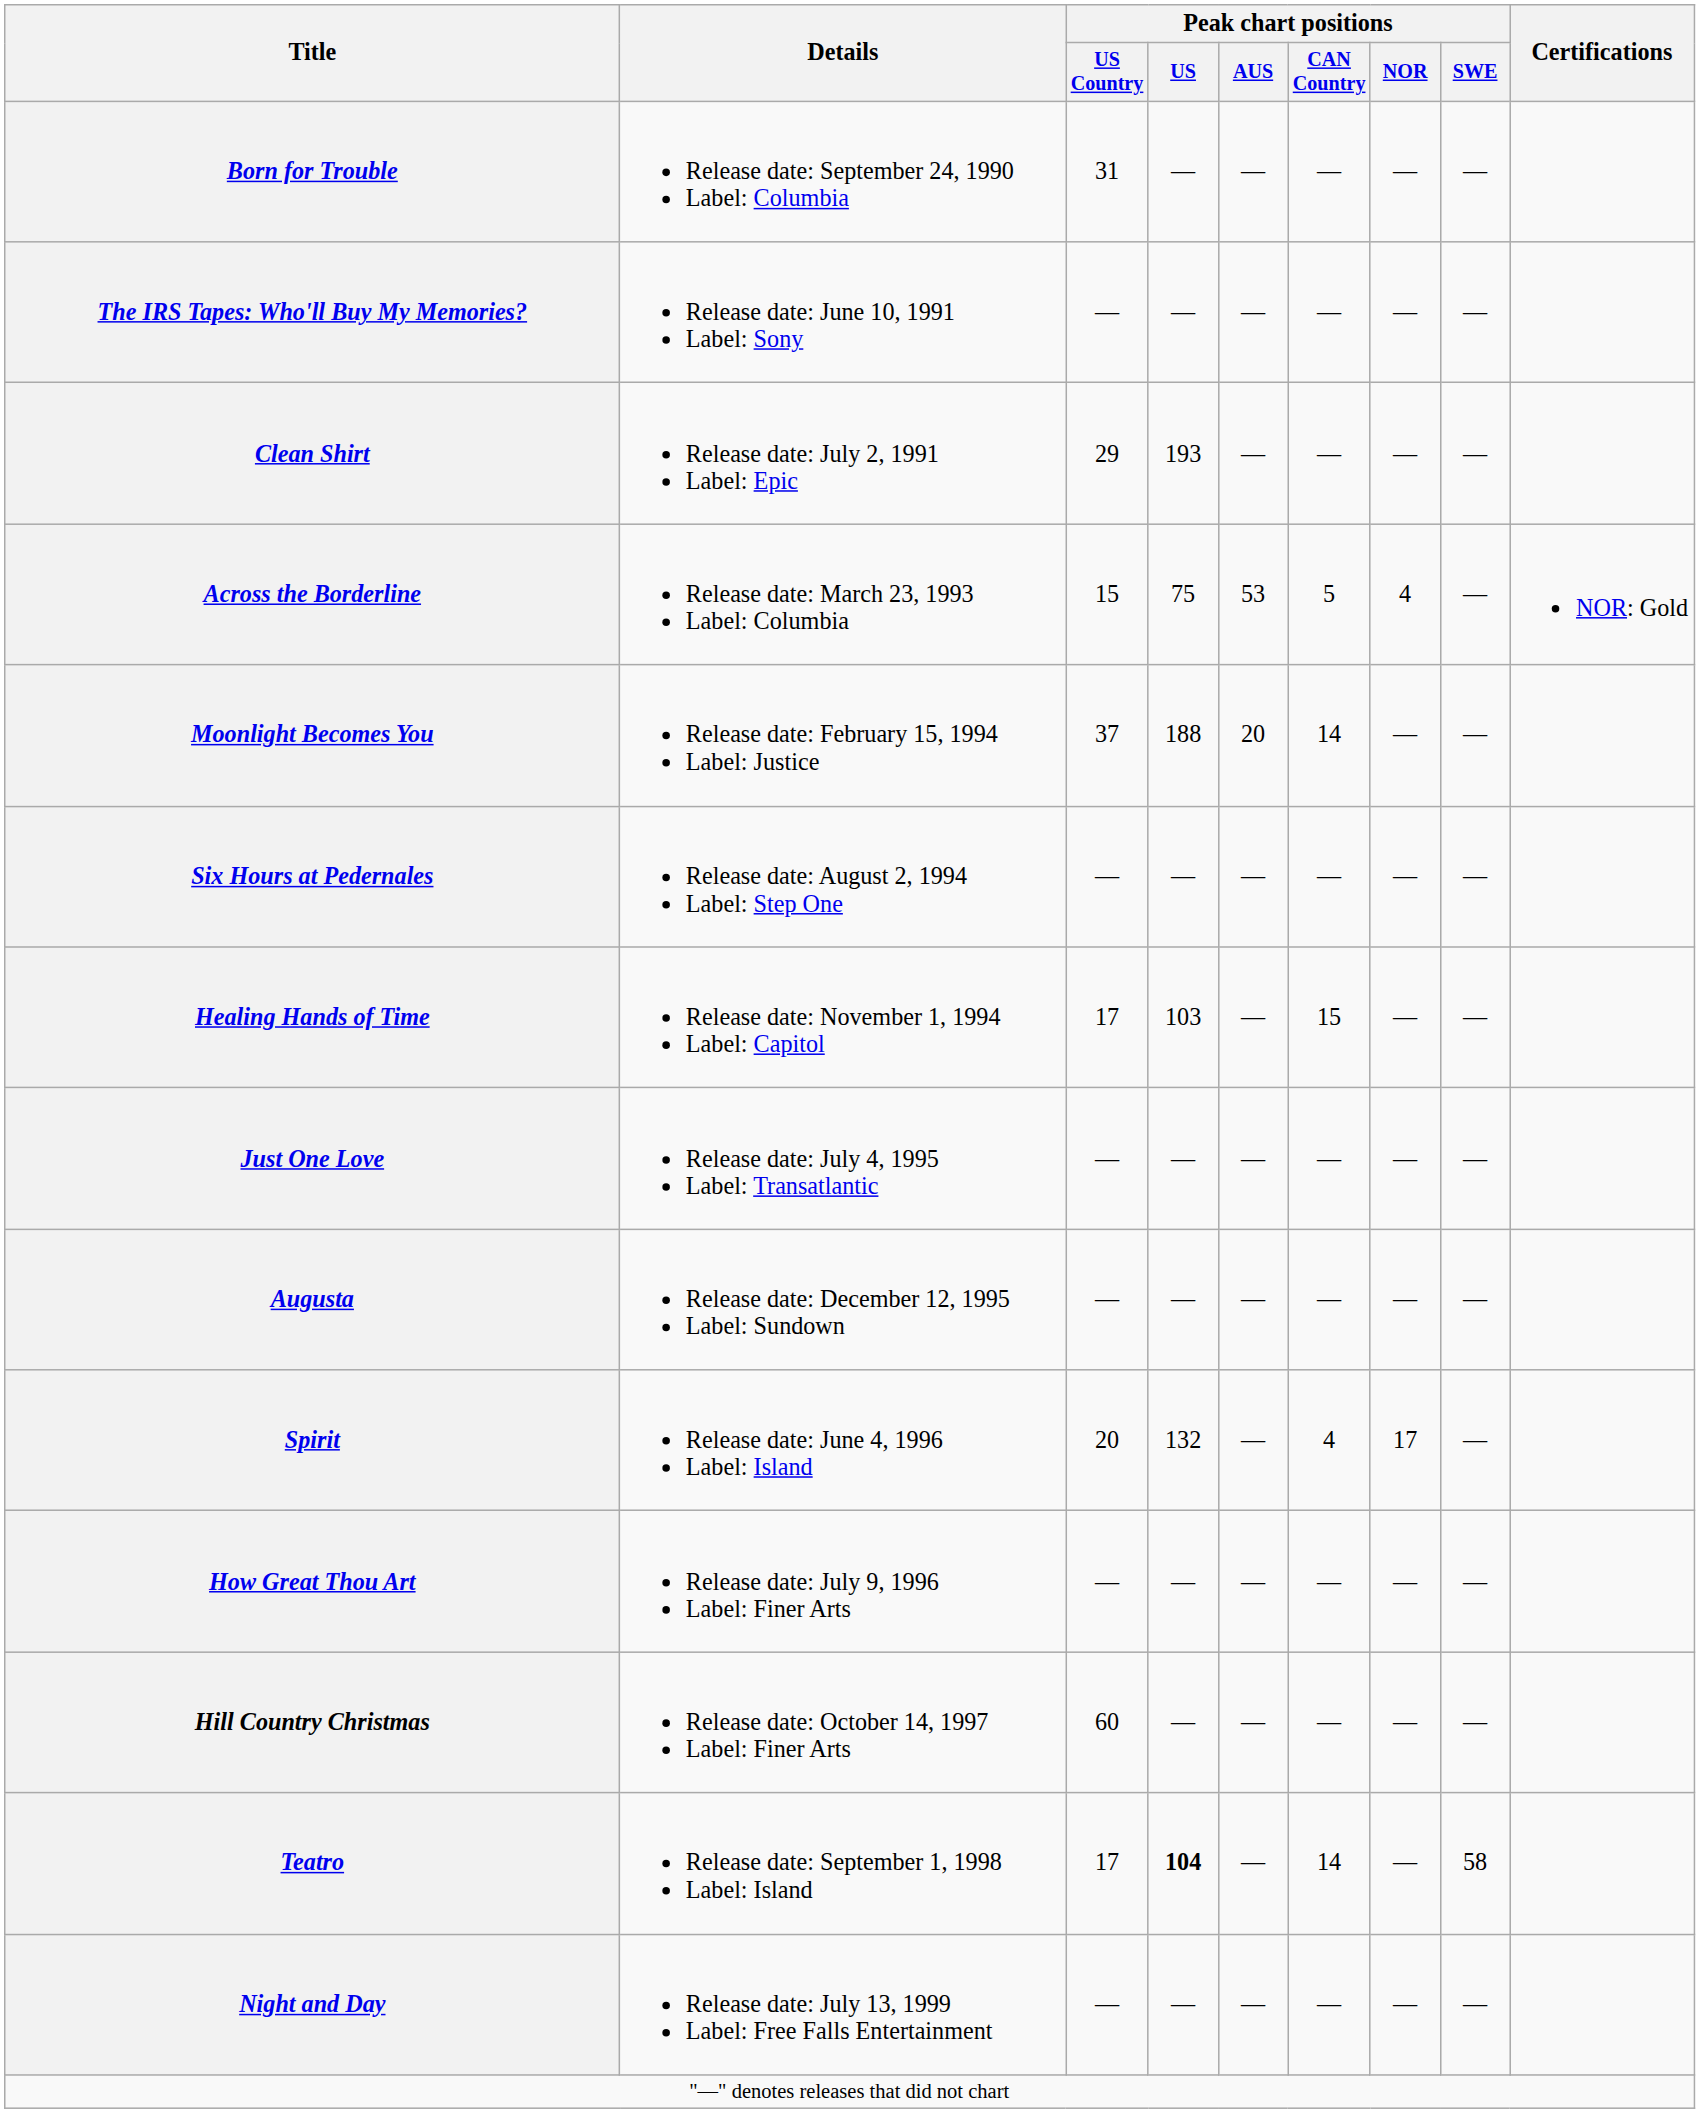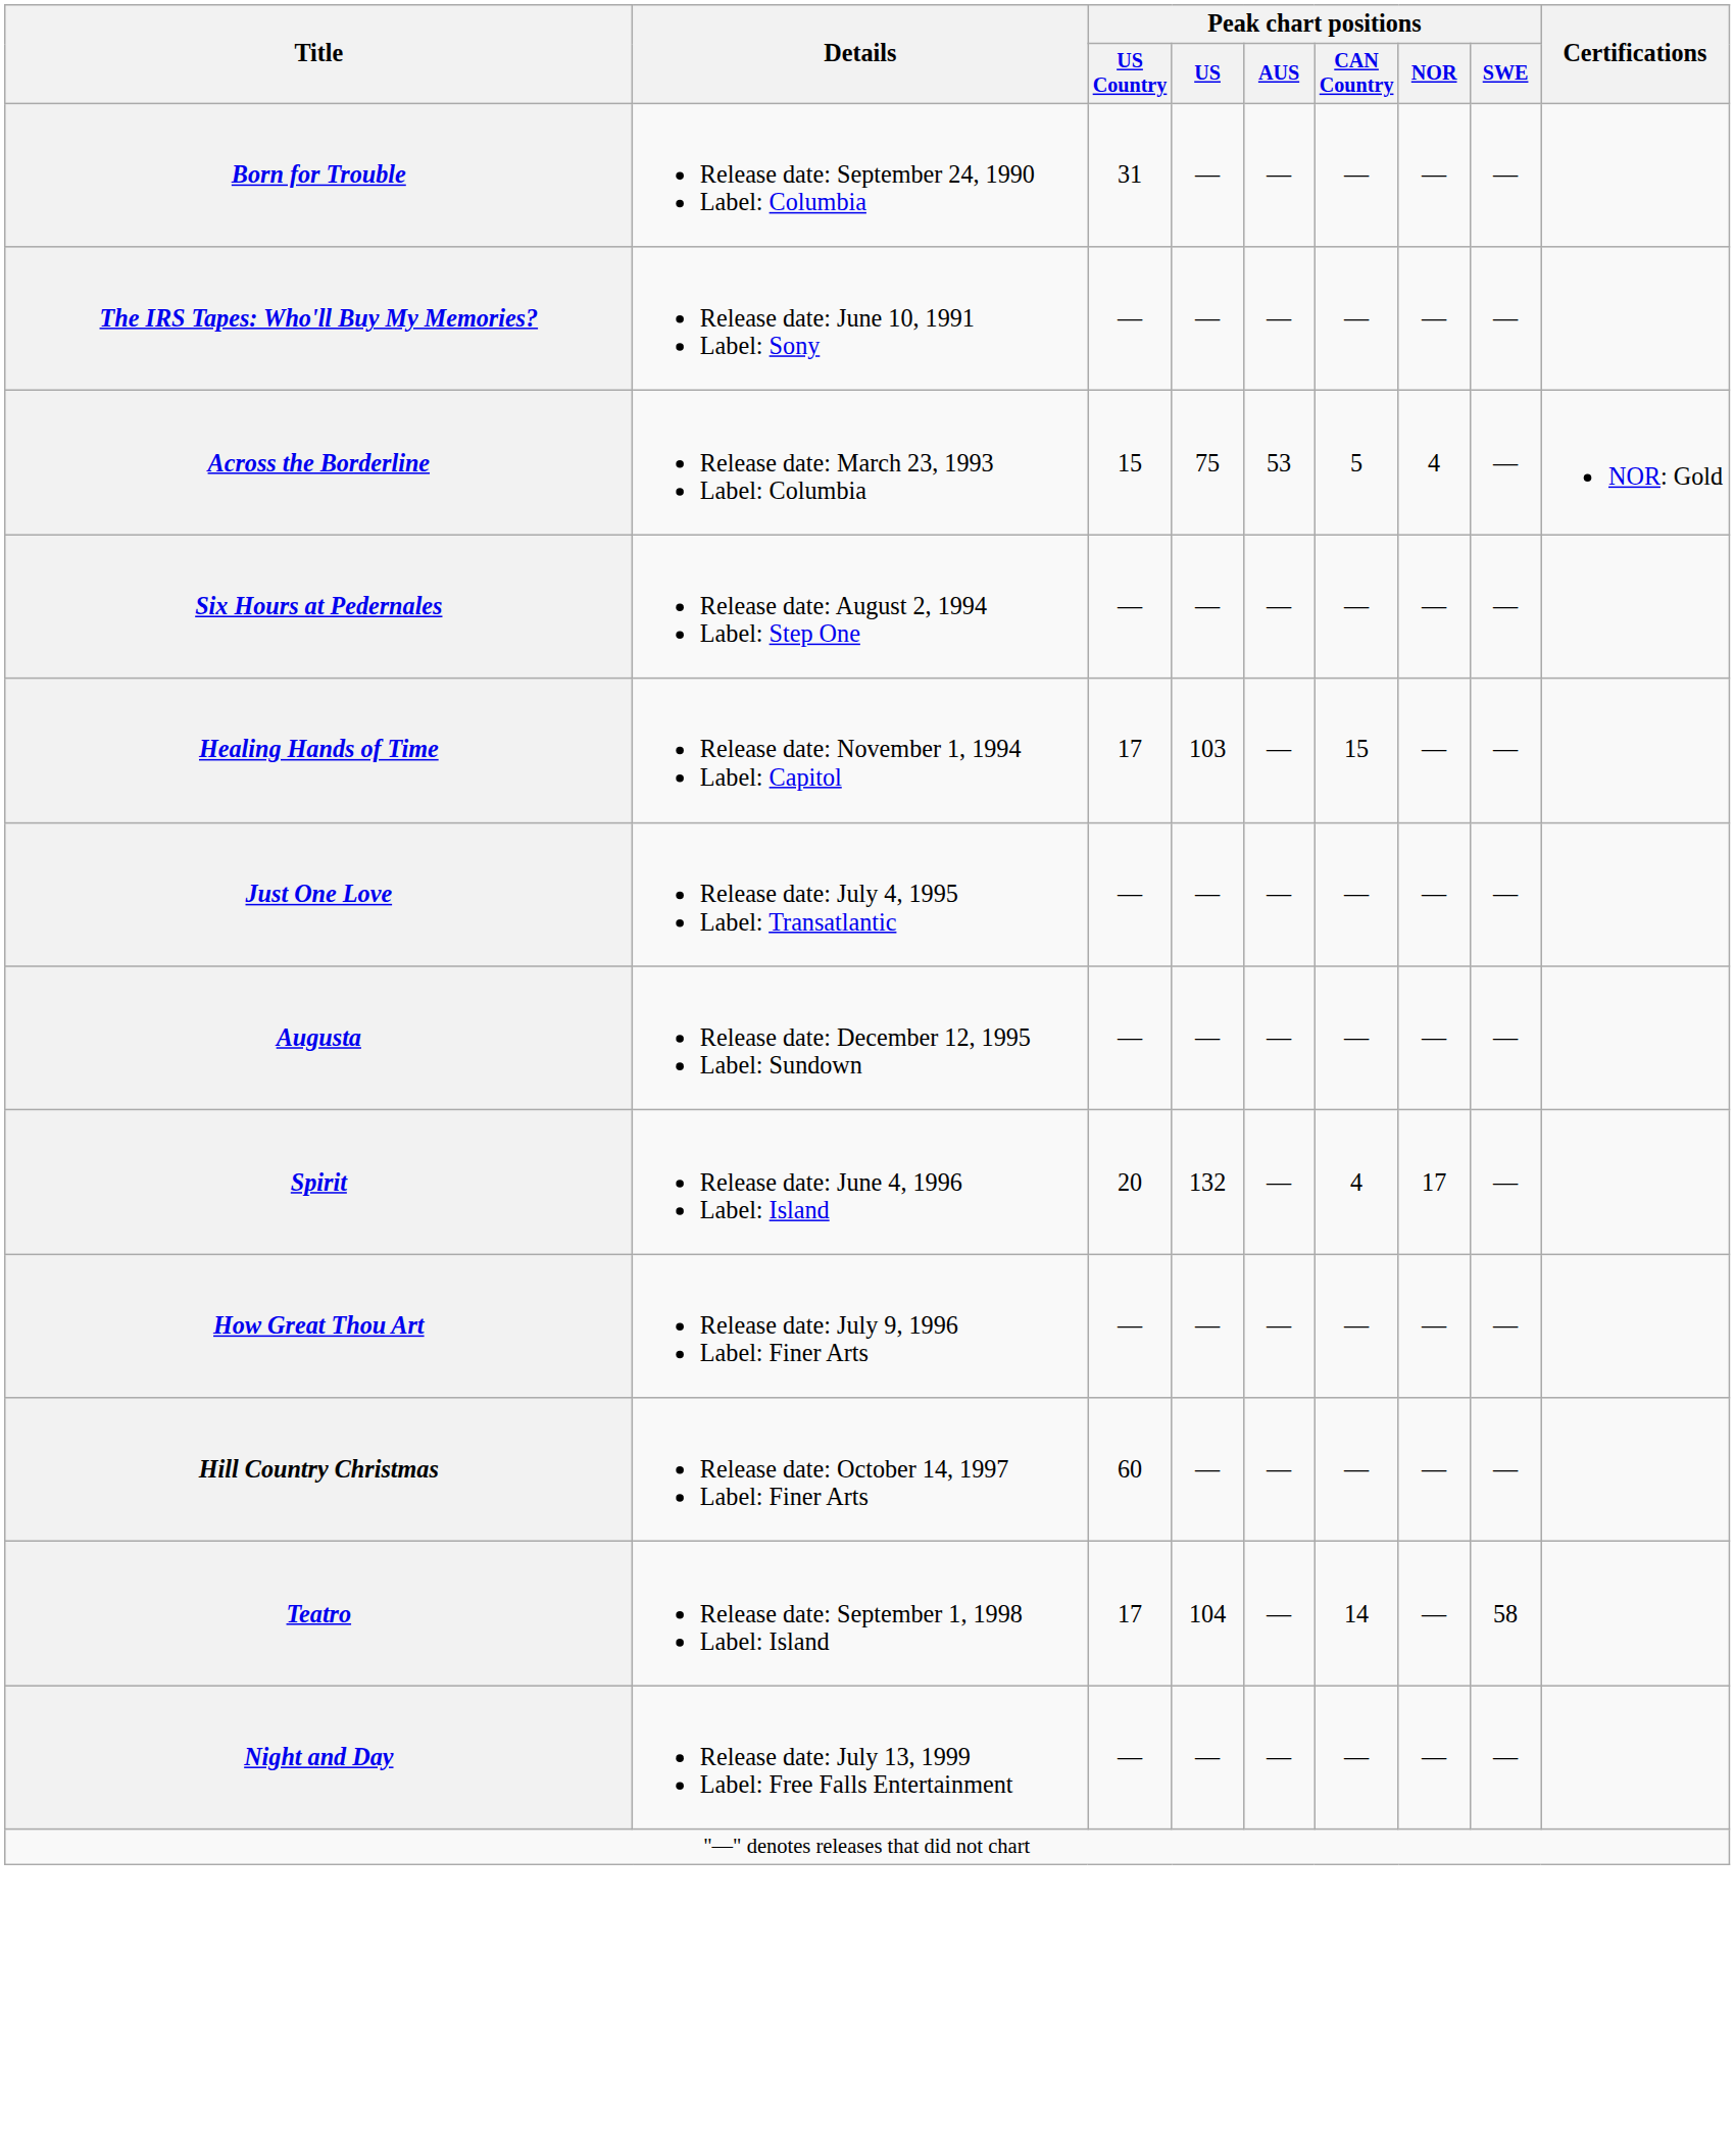 <table class="wikitable plainrowheaders" style="text-align:center;">
 <tr>
 <th rowspan="2" style="width:25em;">Title</th>
 <th rowspan="2" style="width:18em;">Details</th>
 <th colspan="6">Peak chart positions</th>
 <th rowspan="2">Certifications</th>
 </tr>
 <tr style="font-size:smaller;">
 <th width="40"><a href='#'>US Country</a></th>
 <th width="40"><a href='#'>US</a></th>
 <th width="40"><a href='#'>AUS</a><br></th>
 <th width="40"><a href='#'>CAN Country</a></th>
 <th width="40"><a href='#'>NOR</a></th>
 <th width="40"><a href='#'>SWE</a></th>
 </tr>
 <tr>
 <th scope="row"><em><a href='#'>Born for Trouble</a></em></th>
 <td align="left"><br><ul><li>Release date: September 24, 1990</li><li>Label: <a href='#'>Columbia</a></li></ul></td>
 <td>31</td>
 <td>—</td>
 <td>—</td>
 <td>—</td>
 <td>—</td>
 <td>—</td>
 <td></td>
 </tr>
 <tr>
 <th scope="row"><em><a href='#'>The IRS Tapes: Who'll Buy My Memories?</a></em></th>
 <td align="left"><br><ul><li>Release date: June 10, 1991</li><li>Label: <a href='#'>Sony</a></li></ul></td>
 <td>—</td>
 <td>—</td>
 <td>—</td>
 <td>—</td>
 <td>—</td>
 <td>—</td>
 <td></td>
 </tr>
 <tr>
-<th scope="row"><em><a href='#'>Clean Shirt</a></em><br></th>
-<td align="left"><br><ul><li>Release date: July 2, 1991</li><li>Label: <a href='#'>Epic</a></li></ul></td>
-<td>29</td>
-<td>193</td>
-<td>—</td>
-<td>—</td>
-<td>—</td>
-<td>—</td>
-<td></td>
-</tr>
-<tr>
 <th scope="row"><em><a href='#'>Across the Borderline</a></em></th>
 <td align="left"><br><ul><li>Release date: March 23, 1993</li><li>Label: Columbia</li></ul></td>
 <td>15</td>
 <td>75</td>
 <td>53</td>
 <td>5</td>
 <td>4</td>
 <td>—</td>
 <td align="left"><br><ul><li><a href='#'>NOR</a>: Gold</li></ul></td>
-</tr>
-<tr>
-<th scope="row"><em><a href='#'>Moonlight Becomes You</a></em></th>
-<td align="left"><br><ul><li>Release date: February 15, 1994</li><li>Label: Justice</li></ul></td>
-<td>37</td>
-<td>188</td>
-<td>20</td>
-<td>14</td>
-<td>—</td>
-<td>—</td>
-<td></td>
 </tr>
 <tr>
 <th scope="row"><em><a href='#'>Six Hours at Pedernales</a></em><br></th>
 <td align="left"><br><ul><li>Release date: August 2, 1994</li><li>Label: <a href='#'>Step One</a></li></ul></td>
 <td>—</td>
 <td>—</td>
 <td>—</td>
 <td>—</td>
 <td>—</td>
 <td>—</td>
 <td></td>
 </tr>
 <tr>
 <th scope="row"><em><a href='#'>Healing Hands of Time</a></em></th>
 <td align="left"><br><ul><li>Release date: November 1, 1994</li><li>Label: <a href='#'>Capitol</a></li></ul></td>
 <td>17</td>
 <td>103</td>
 <td>—</td>
 <td>15</td>
 <td>—</td>
 <td>—</td>
 <td></td>
 </tr>
 <tr>
 <th scope="row"><em><a href='#'>Just One Love</a></em></th>
 <td align="left"><br><ul><li>Release date: July 4, 1995</li><li>Label: <a href='#'>Transatlantic</a></li></ul></td>
 <td>—</td>
 <td>—</td>
 <td>—</td>
 <td>—</td>
 <td>—</td>
 <td>—</td>
 <td></td>
 </tr>
 <tr>
 <th scope="row"><em><a href='#'>Augusta</a></em><br></th>
 <td align="left"><br><ul><li>Release date: December 12, 1995</li><li>Label: Sundown</li></ul></td>
 <td>—</td>
 <td>—</td>
 <td>—</td>
 <td>—</td>
 <td>—</td>
 <td>—</td>
 <td></td>
 </tr>
 <tr>
 <th scope="row"><em><a href='#'>Spirit</a></em></th>
 <td align="left"><br><ul><li>Release date: June 4, 1996</li><li>Label: <a href='#'>Island</a></li></ul></td>
 <td>20</td>
 <td>132</td>
 <td>—</td>
 <td>4</td>
 <td>17</td>
 <td>—</td>
 <td></td>
 </tr>
 <tr>
 <th scope="row"><em><a href='#'>How Great Thou Art</a></em><br></th>
 <td align="left"><br><ul><li>Release date: July 9, 1996</li><li>Label: Finer Arts</li></ul></td>
 <td>—</td>
 <td>—</td>
 <td>—</td>
 <td>—</td>
 <td>—</td>
 <td>—</td>
 <td></td>
 </tr>
 <tr>
 <th scope="row"><em>Hill Country Christmas</em><br></th>
 <td align="left"><br><ul><li>Release date: October 14, 1997</li><li>Label: Finer Arts</li></ul></td>
 <td>60</td>
 <td>—</td>
 <td>—</td>
 <td>—</td>
 <td>—</td>
 <td>—</td>
 <td></td>
 </tr>
 <tr>
 <th scope="row"><em><a href='#'>Teatro</a></em></th>
 <td align="left"><br><ul><li>Release date: September 1, 1998</li><li>Label: Island</li></ul></td>
 <td>17</td>
-<td><strong>104</strong></td>
+<td>104</td>
 <td>—</td>
 <td>14</td>
 <td>—</td>
 <td>58</td>
 <td></td>
 </tr>
 <tr>
 <th scope="row"><em><a href='#'>Night and Day</a></em></th>
 <td align="left"><br><ul><li>Release date: July 13, 1999</li><li>Label: Free Falls Entertainment</li></ul></td>
 <td>—</td>
 <td>—</td>
 <td>—</td>
 <td>—</td>
 <td>—</td>
 <td>—</td>
 <td></td>
 </tr>
 <tr>
 <td colspan="9" style="font-size:85%">"—" denotes releases that did not chart</td>
 </tr>
 </table>
